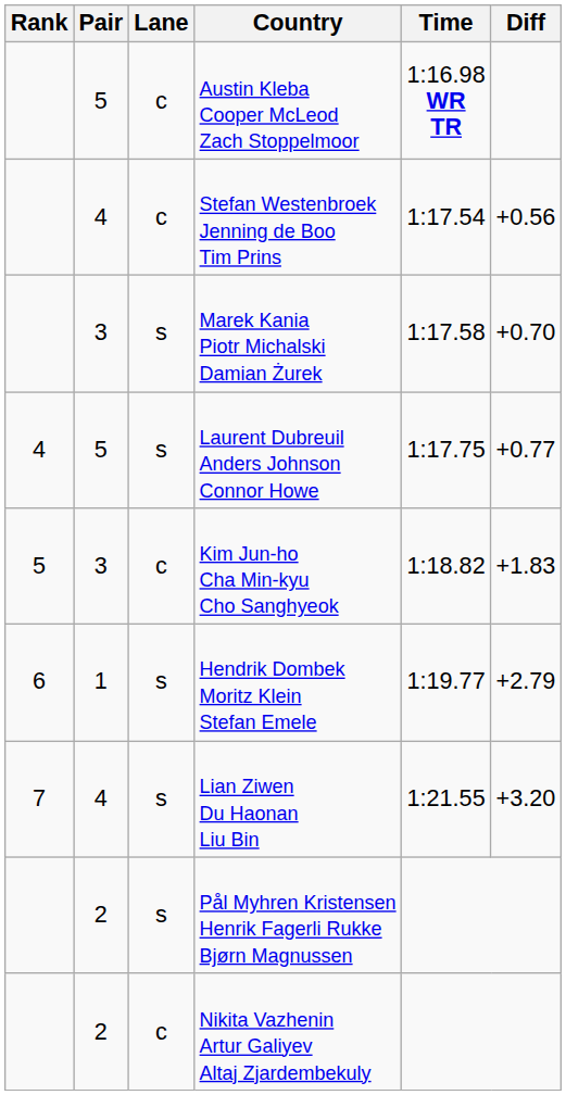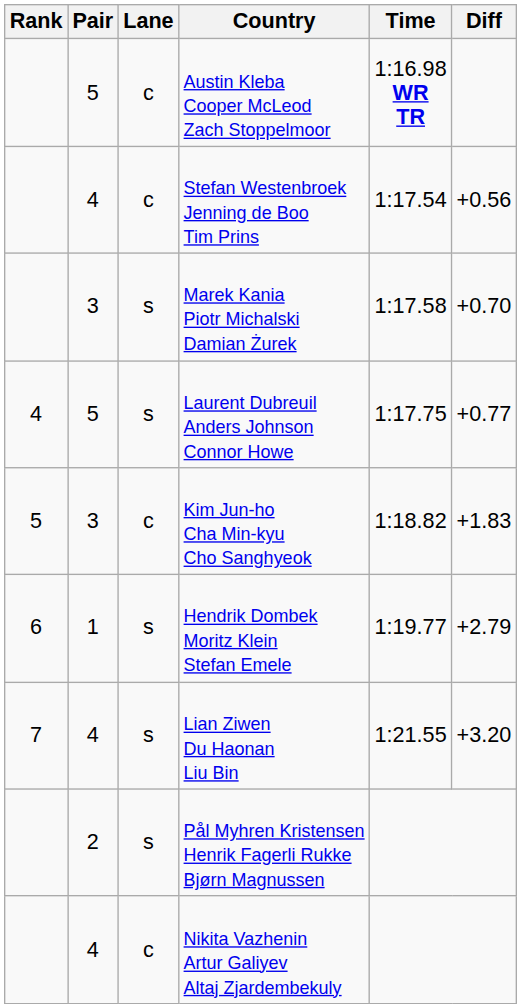 <table class="wikitable sortable" style="text-align:center">
 <tr>
 <th>Rank</th>
 <th>Pair</th>
 <th>Lane</th>
 <th>Country</th>
 <th>Time</th>
 <th>Diff</th>
 </tr>
 <tr>
 <td></td>
 <td>5</td>
 <td>c</td>
 <td align=left><br><small><a href='#'>Austin Kleba</a><br><a href='#'>Cooper McLeod</a><br><a href='#'>Zach Stoppelmoor</a></small></td>
 <td>1:16.98<br><strong><a href='#'>WR</a></strong><br><strong><a href='#'>TR</a></strong></td>
 <td></td>
 </tr>
 <tr>
 <td></td>
 <td>4</td>
 <td>c</td>
 <td align=left><br><small><a href='#'>Stefan Westenbroek</a><br><a href='#'>Jenning de Boo</a><br><a href='#'>Tim Prins</a></small></td>
 <td>1:17.54</td>
 <td>+0.56</td>
 </tr>
 <tr>
 <td></td>
 <td>3</td>
 <td>s</td>
 <td align=left><br><small><a href='#'>Marek Kania</a><br><a href='#'>Piotr Michalski</a><br><a href='#'>Damian Żurek</a></small></td>
 <td>1:17.58</td>
 <td>+0.70</td>
 </tr>
 <tr>
 <td>4</td>
 <td>5</td>
 <td>s</td>
 <td align=left><br><small><a href='#'>Laurent Dubreuil</a><br><a href='#'>Anders Johnson</a><br><a href='#'>Connor Howe</a></small></td>
 <td>1:17.75</td>
 <td>+0.77</td>
 </tr>
 <tr>
 <td>5</td>
 <td>3</td>
 <td>c</td>
 <td align=left><br><small><a href='#'>Kim Jun-ho</a><br><a href='#'>Cha Min-kyu</a><br><a href='#'>Cho Sanghyeok</a></small></td>
 <td>1:18.82</td>
 <td>+1.83</td>
 </tr>
 <tr>
 <td>6</td>
 <td>1</td>
 <td>s</td>
 <td align=left><br><small><a href='#'>Hendrik Dombek</a><br><a href='#'>Moritz Klein</a><br><a href='#'>Stefan Emele</a></small></td>
 <td>1:19.77</td>
 <td>+2.79</td>
 </tr>
 <tr>
 <td>7</td>
 <td>4</td>
 <td>s</td>
 <td align=left><br><small><a href='#'>Lian Ziwen</a><br><a href='#'>Du Haonan</a><br><a href='#'>Liu Bin</a></small></td>
 <td>1:21.55</td>
 <td>+3.20</td>
 </tr>
 <tr>
 <td></td>
 <td>2</td>
 <td>s</td>
 <td align=left><br><small><a href='#'>Pål Myhren Kristensen</a><br><a href='#'>Henrik Fagerli Rukke</a><br><a href='#'>Bjørn Magnussen</a></small></td>
 <td colspan=2></td>
 </tr>
 <tr>
 <td></td>
-<td>2</td>
+<td>4</td>
 <td>c</td>
 <td align=left><br><small><a href='#'>Nikita Vazhenin</a><br><a href='#'>Artur Galiyev</a><br><a href='#'>Altaj Zjardembekuly</a></small></td>
 <td colspan=2></td>
 </tr>
 </table>
